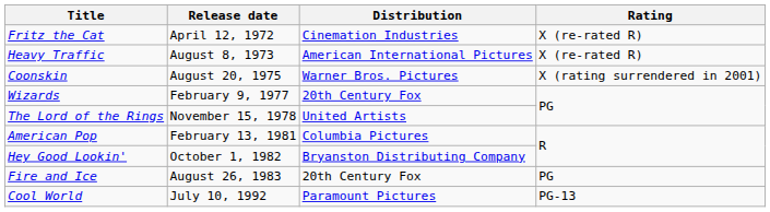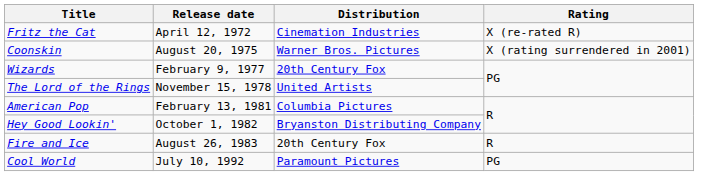 <table class="wikitable sortable">
 <tr>
 <th><strong>Title</strong></th>
 <th><strong>Release date</strong></th>
 <th><strong>Distribution</strong></th>
 <th><strong>Rating</strong></th>
 </tr>
 <tr>
 <td><em><a href='#'>Fritz the Cat</a></em></td>
 <td>April 12, 1972</td>
 <td><a href='#'>Cinemation Industries</a></td>
-<td>X (re-rated R)</td>
-</tr>
-<tr>
-<td><em><a href='#'>Heavy Traffic</a></em></td>
-<td>August 8, 1973</td>
-<td><a href='#'>American International Pictures</a></td>
 <td>X (re-rated R)</td>
 </tr>
 <tr>
 <td><em><a href='#'>Coonskin</a></em></td>
 <td>August 20, 1975</td>
 <td><a href='#'>Warner Bros. Pictures</a></td>
 <td>X (rating surrendered in 2001)</td>
 </tr>
 <tr>
 <td><em><a href='#'>Wizards</a></em></td>
 <td>February 9, 1977</td>
 <td><a href='#'>20th Century Fox</a></td>
 <td rowspan="2">PG</td>
 </tr>
 <tr>
 <td><em><a href='#'>The Lord of the Rings</a></em></td>
 <td>November 15, 1978</td>
 <td><a href='#'>United Artists</a></td>
 </tr>
 <tr>
 <td><em><a href='#'>American Pop</a></em></td>
 <td>February 13, 1981</td>
 <td><a href='#'>Columbia Pictures</a></td>
 <td rowspan="2">R</td>
 </tr>
 <tr>
 <td><em><a href='#'>Hey Good Lookin'</a></em></td>
 <td>October 1, 1982</td>
 <td><a href='#'>Bryanston Distributing Company</a></td>
 </tr>
 <tr>
 <td><em><a href='#'>Fire and Ice</a></em></td>
 <td>August 26, 1983</td>
 <td>20th Century Fox</td>
-<td>PG</td>
+<td>R</td>
 </tr>
 <tr>
 <td><em><a href='#'>Cool World</a></em></td>
 <td>July 10, 1992</td>
 <td><a href='#'>Paramount Pictures</a></td>
-<td>PG-13</td>
+<td>PG</td>
 </tr>
 </table>
